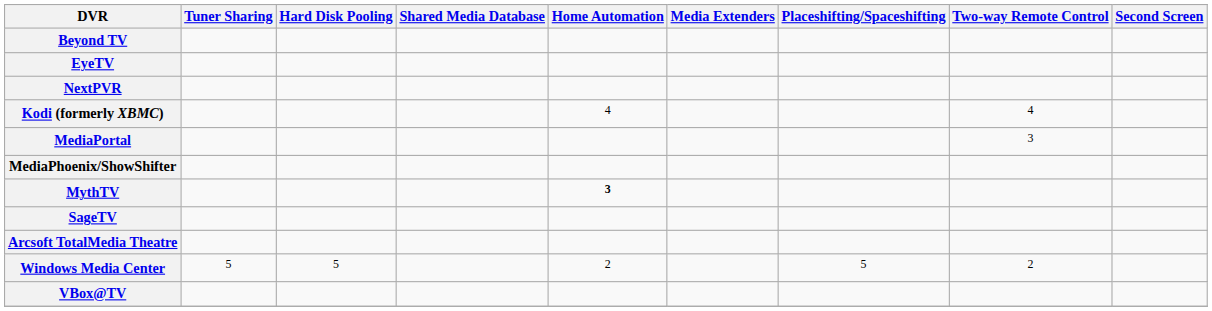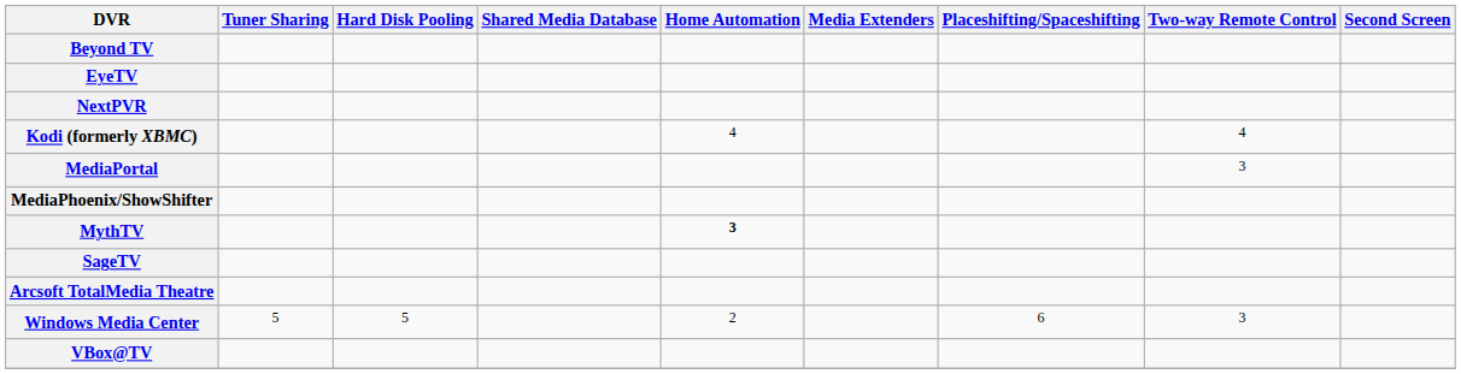 <table class="wikitable sortable sort-under" style="font-size: smaller; text-align: center; width: auto; table-layout: fixed;">
 <tr>
 <th>DVR</th>
 <th><a href='#'>Tuner Sharing</a></th>
 <th><a href='#'>Hard Disk Pooling</a></th>
 <th><a href='#'>Shared Media Database</a></th>
 <th><a href='#'>Home Automation</a></th>
 <th><a href='#'>Media Extenders</a></th>
 <th><a href='#'>Placeshifting/Spaceshifting</a></th>
 <th><a href='#'>Two-way Remote Control</a></th>
 <th><a href='#'>Second Screen</a></th>
 </tr>
 <tr>
 <th><a href='#'>Beyond TV</a></th>
 <td></td>
 <td></td>
 <td></td>
 <td></td>
 <td></td>
 <td></td>
 <td></td>
 <td></td>
 </tr>
 <tr>
 <th><a href='#'>EyeTV</a></th>
 <td></td>
 <td></td>
 <td></td>
 <td></td>
 <td></td>
 <td></td>
 <td></td>
 <td></td>
 </tr>
 <tr>
 <th><a href='#'>NextPVR</a></th>
 <td></td>
 <td></td>
 <td></td>
 <td></td>
 <td></td>
 <td></td>
 <td></td>
 <td></td>
 </tr>
 <tr>
 <th><a href='#'>Kodi</a> (formerly <em>XBMC</em>)</th>
 <td></td>
 <td></td>
 <td></td>
 <td><sup>4</sup></td>
 <td></td>
 <td></td>
 <td><sup>4</sup></td>
 <td></td>
 </tr>
 <tr>
 <th><a href='#'>MediaPortal</a></th>
 <td></td>
 <td></td>
 <td></td>
 <td></td>
 <td></td>
 <td></td>
 <td><sup>3</sup></td>
 <td></td>
 </tr>
 <tr>
 <th>MediaPhoenix/ShowShifter</th>
 <td></td>
 <td></td>
 <td></td>
 <td></td>
 <td></td>
 <td></td>
 <td></td>
 <td></td>
 </tr>
 <tr>
 <th><a href='#'>MythTV</a></th>
 <td></td>
 <td></td>
 <td></td>
 <td><strong><sup>3</sup></strong></td>
 <td></td>
 <td></td>
 <td></td>
 <td></td>
 </tr>
 <tr>
 <th><a href='#'>SageTV</a></th>
 <td></td>
 <td></td>
 <td></td>
 <td></td>
 <td></td>
 <td></td>
 <td></td>
 <td></td>
 </tr>
 <tr>
 <th><a href='#'>Arcsoft TotalMedia Theatre</a></th>
 <td></td>
 <td></td>
 <td></td>
 <td></td>
 <td></td>
 <td></td>
 <td></td>
 <td></td>
 </tr>
 <tr>
 <th><a href='#'>Windows Media Center</a></th>
 <td><sup>5</sup></td>
 <td><sup>5</sup></td>
 <td></td>
 <td><sup>2</sup></td>
 <td></td>
-<td><sup>5</sup></td>
-<td><sup>2</sup></td>
+<td><sup>6</sup></td>
+<td><sup>3</sup></td>
 <td></td>
 </tr>
 <tr>
 <th><a href='#'>VBox@TV</a></th>
 <td></td>
 <td></td>
 <td></td>
 <td></td>
 <td></td>
 <td></td>
 <td></td>
 <td></td>
 </tr>
 <tr>
 </tr>
 </table>
